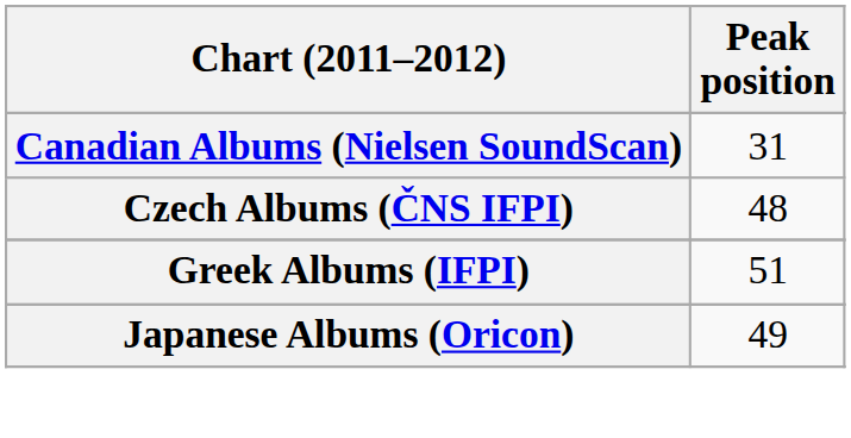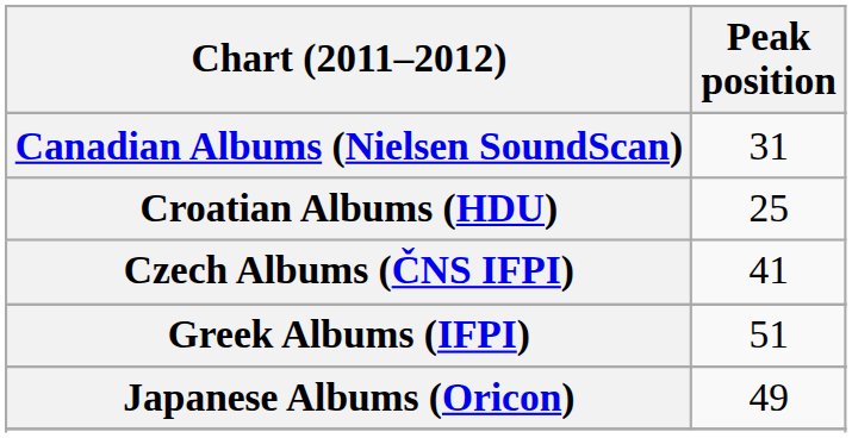 <table class="wikitable sortable plainrowheaders" style="text-align:center">
 <tr>
 <th scope="col">Chart (2011–2012)</th>
 <th scope="col">Peak<br>position</th>
 </tr>
 <tr>
 </tr>
 <tr>
 </tr>
 <tr>
 </tr>
 <tr>
 </tr>
 <tr>
 <th scope="row"><a href='#'>Canadian Albums</a> (<a href='#'>Nielsen SoundScan</a>)</th>
 <td>31</td>
 </tr>
 <tr>
+<th scope="row">Croatian Albums (<a href='#'>HDU</a>)</th>
+<td>25</td>
+</tr>
+<tr>
 <th scope="row">Czech Albums (<a href='#'>ČNS IFPI</a>)</th>
-<td>48</td>
+<td>41</td>
 </tr>
 <tr>
 </tr>
 <tr>
 </tr>
 <tr>
 </tr>
 <tr>
 </tr>
 <tr>
 </tr>
 <tr>
 <th scope="row">Greek Albums (<a href='#'>IFPI</a>)</th>
 <td>51</td>
 </tr>
 <tr>
 </tr>
 <tr>
 </tr>
 <tr>
 </tr>
 <tr>
 <th scope="row">Japanese Albums (<a href='#'>Oricon</a>)</th>
 <td>49</td>
 </tr>
 <tr>
 </tr>
 <tr>
 </tr>
 <tr>
 </tr>
 <tr>
 </tr>
 <tr>
 </tr>
 <tr>
 </tr>
 <tr>
 </tr>
 <tr>
 </tr>
 <tr>
 </tr>
 <tr>
 </tr>
 <tr>
 </tr>
 </table>
